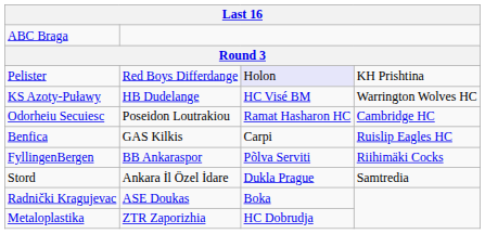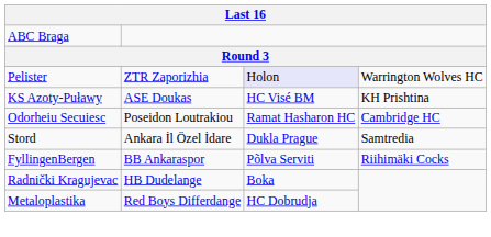 <table class="wikitable">
 <tr>
 <th colspan=4><a href='#'>Last 16</a></th>
 </tr>
 <tr>
 <td> <a href='#'>ABC Braga</a> </td>
 </tr>
 <tr>
 <th colspan=4><a href='#'>Round 3</a></th>
 </tr>
 <tr>
 <td> <a href='#'>Pelister</a> </td>
-<td> <a href='#'>Red Boys Differdange</a> </td>
+<td> <a href='#'>ZTR Zaporizhia</a> </td>
 <td style="background: lavender;"> Holon </td>
-<td> KH Prishtina </td>
+<td> Warrington Wolves HC </td>
 </tr>
 <tr>
 <td> <a href='#'>KS Azoty-Puławy</a> </td>
-<td> <a href='#'>HB Dudelange</a> </td>
+<td> <a href='#'>ASE Doukas</a> </td>
 <td> <a href='#'>HC Visé BM</a> </td>
-<td> Warrington Wolves HC </td>
+<td> KH Prishtina </td>
 </tr>
 <tr>
 <td> <a href='#'>Odorheiu Secuiesc</a> </td>
 <td> Poseidon Loutrakiou </td>
 <td> <a href='#'>Ramat Hasharon HC</a> </td>
 <td> <a href='#'>Cambridge HC</a> </td>
 </tr>
 <tr>
-<td> <a href='#'>Benfica</a> </td>
-<td> GAS Kilkis </td>
-<td> Carpi </td>
-<td> <a href='#'>Ruislip Eagles HC</a> </td>
+<td> Stord </td>
+<td> Ankara İl Özel İdare </td>
+<td> <a href='#'>Dukla Prague</a> </td>
+<td> Samtredia </td>
 </tr>
 <tr>
 <td> <a href='#'>FyllingenBergen</a> </td>
 <td> <a href='#'>BB Ankaraspor</a> </td>
 <td> <a href='#'>Põlva Serviti</a> </td>
 <td> <a href='#'>Riihimäki Cocks</a> </td>
 </tr>
 <tr>
-<td> Stord </td>
-<td> Ankara İl Özel İdare </td>
-<td> <a href='#'>Dukla Prague</a> </td>
-<td> Samtredia </td>
-</tr>
-<tr>
 <td> <a href='#'>Radnički Kragujevac</a> </td>
-<td> <a href='#'>ASE Doukas</a> </td>
+<td> <a href='#'>HB Dudelange</a> </td>
 <td> <a href='#'>Boka</a> </td>
 </tr>
 <tr>
 <td> <a href='#'>Metaloplastika</a> </td>
-<td> <a href='#'>ZTR Zaporizhia</a> </td>
+<td> <a href='#'>Red Boys Differdange</a> </td>
 <td> <a href='#'>HC Dobrudja</a> </td>
 </tr>
 </table>
